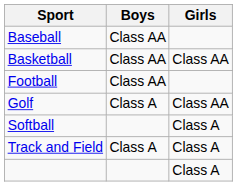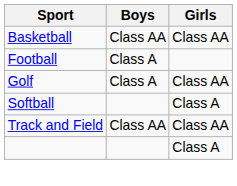 <table class="wikitable">
 <tr>
 <th>Sport</th>
 <th>Boys</th>
 <th>Girls</th>
-</tr>
-<tr>
-<td><a href='#'>Baseball</a></td>
-<td>Class AA</td>
-<td></td>
 </tr>
 <tr>
 <td><a href='#'>Basketball</a></td>
 <td>Class AA</td>
 <td>Class AA</td>
 </tr>
 <tr>
 <td><a href='#'>Football</a></td>
-<td>Class AA</td>
+<td>Class A</td>
 <td></td>
 </tr>
 <tr>
 <td><a href='#'>Golf</a></td>
 <td>Class A</td>
 <td>Class AA</td>
 </tr>
 <tr>
 <td><a href='#'>Softball</a></td>
 <td></td>
 <td>Class A</td>
 </tr>
 <tr>
 <td><a href='#'>Track and Field</a></td>
-<td>Class A</td>
-<td>Class A</td>
+<td>Class AA</td>
+<td>Class AA</td>
 </tr>
 <tr>
 <td></td>
 <td></td>
 <td>Class A</td>
 </tr>
 </table>
